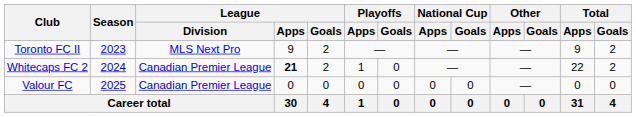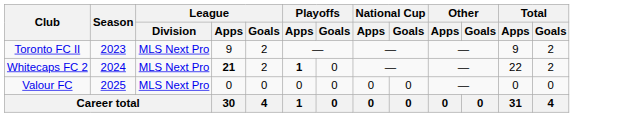 <table class="wikitable" style="text-align: center">
 <tr>
 <th rowspan="2">Club</th>
 <th rowspan="2">Season</th>
 <th colspan="3">League</th>
 <th colspan="2">Playoffs</th>
 <th colspan="2">National Cup</th>
 <th colspan="2">Other</th>
 <th colspan="2">Total</th>
 </tr>
 <tr>
 <th>Division</th>
 <th>Apps</th>
 <th>Goals</th>
 <th>Apps</th>
 <th>Goals</th>
 <th>Apps</th>
 <th>Goals</th>
 <th>Apps</th>
 <th>Goals</th>
 <th>Apps</th>
 <th>Goals</th>
 </tr>
 <tr>
 <td><a href='#'>Toronto FC II</a></td>
 <td><a href='#'>2023</a></td>
 <td><a href='#'>MLS Next Pro</a></td>
 <td>9</td>
 <td>2</td>
 <td colspan="2">—</td>
 <td colspan="2">—</td>
 <td colspan="2">—</td>
 <td>9</td>
 <td>2</td>
 </tr>
 <tr>
 <td><a href='#'>Whitecaps FC 2</a></td>
 <td><a href='#'>2024</a></td>
-<td><a href='#'>Canadian Premier League</a></td>
+<td><a href='#'>MLS Next Pro</a></td>
 <td><strong>21</strong></td>
 <td>2</td>
-<td>1</td>
+<td><strong>1</strong></td>
 <td>0</td>
 <td colspan="2">—</td>
 <td colspan="2">—</td>
 <td>22</td>
 <td>2</td>
 </tr>
 <tr>
 <td><a href='#'>Valour FC</a></td>
 <td><a href='#'>2025</a></td>
-<td><a href='#'>Canadian Premier League</a></td>
+<td><a href='#'>MLS Next Pro</a></td>
 <td>0</td>
 <td>0</td>
 <td>0</td>
 <td>0</td>
 <td>0</td>
 <td>0</td>
 <td colspan="2">—</td>
 <td>0</td>
 <td>0</td>
 </tr>
 <tr>
 <th colspan="3">Career total</th>
 <th>30</th>
 <th>4</th>
 <th>1</th>
 <th>0</th>
 <th>0</th>
 <th>0</th>
 <th>0</th>
 <th>0</th>
 <th>31</th>
 <th>4</th>
 </tr>
 </table>
